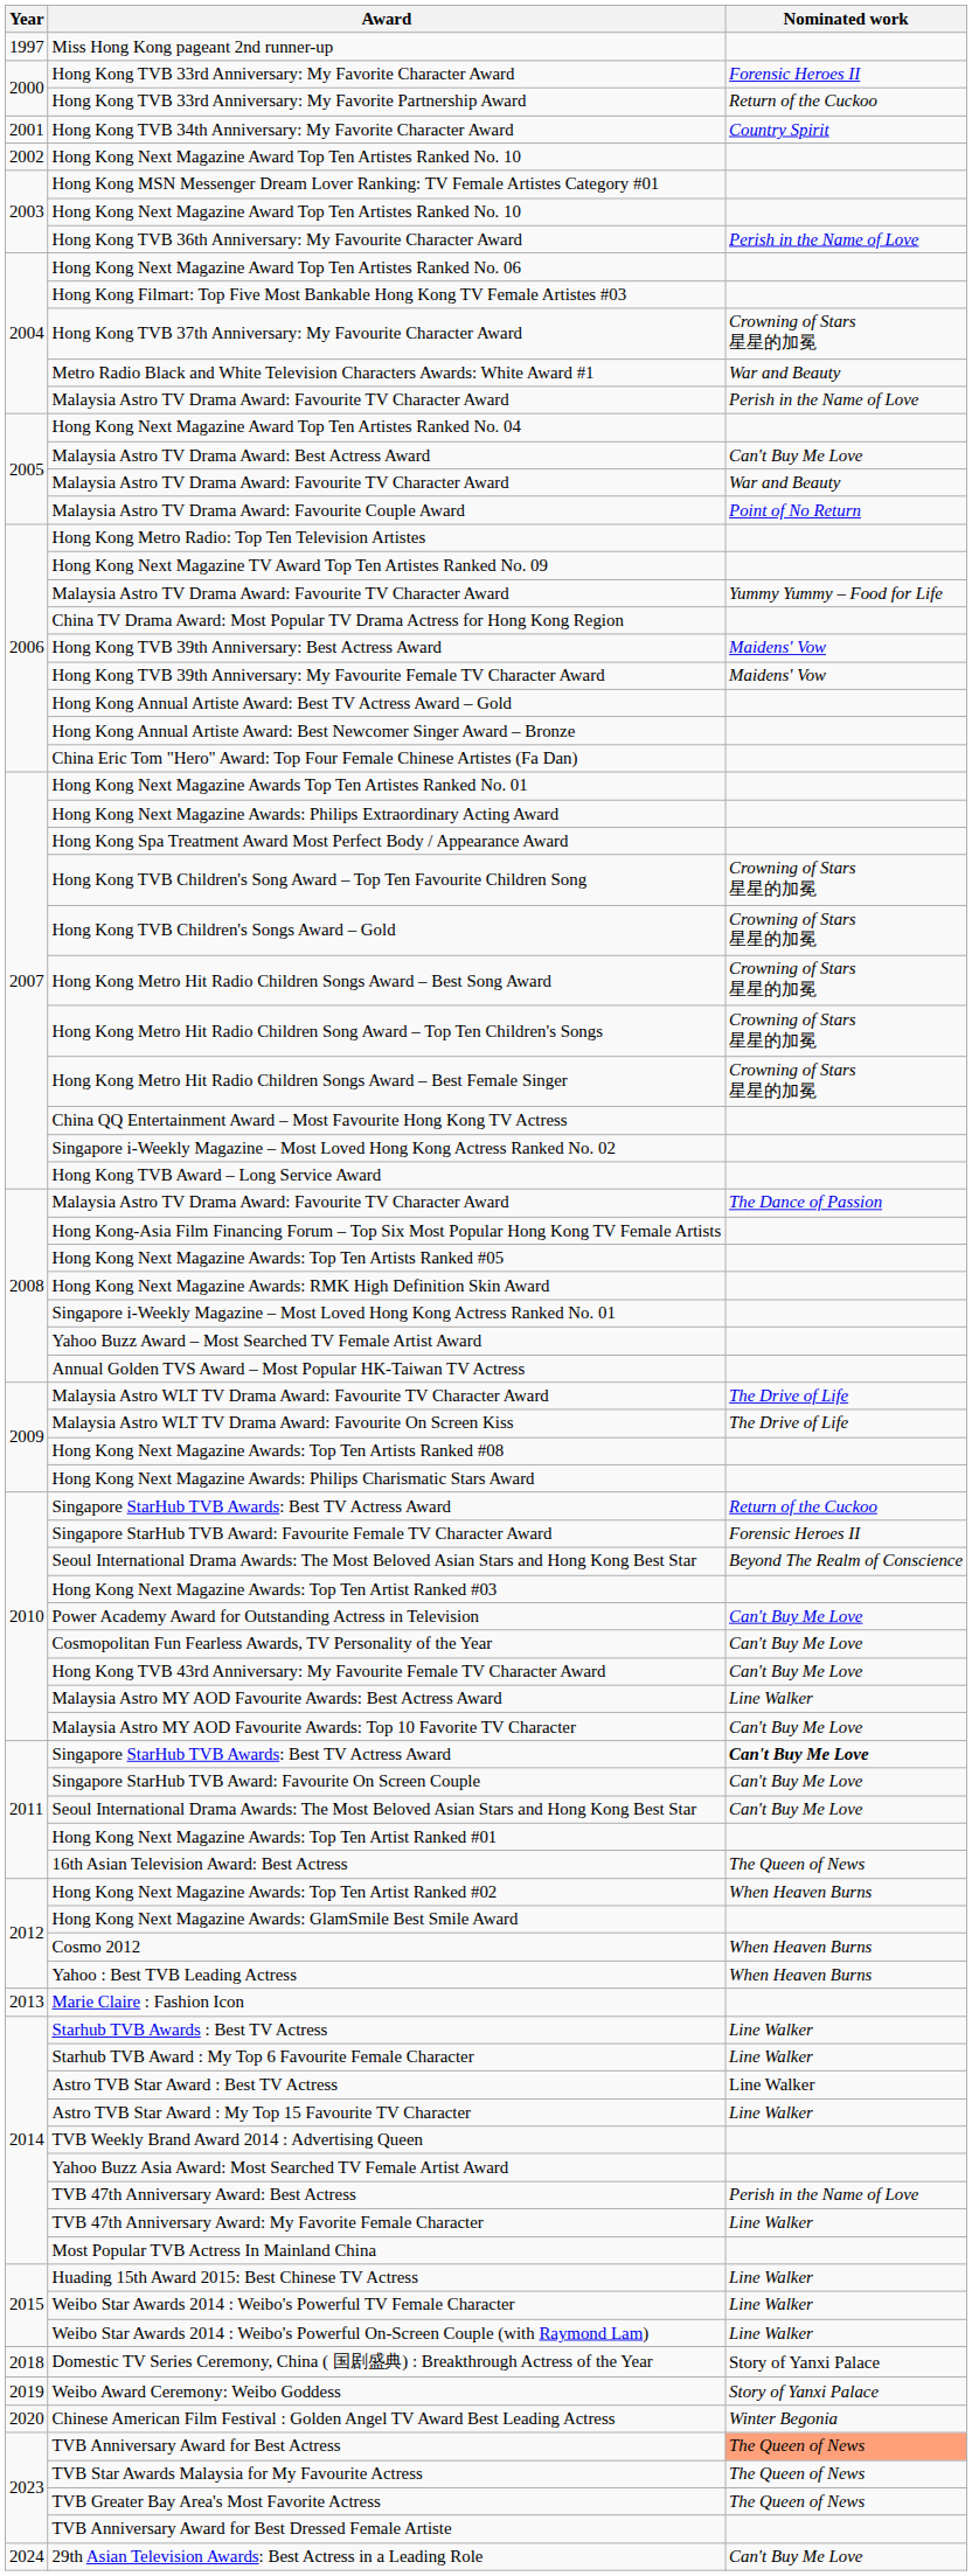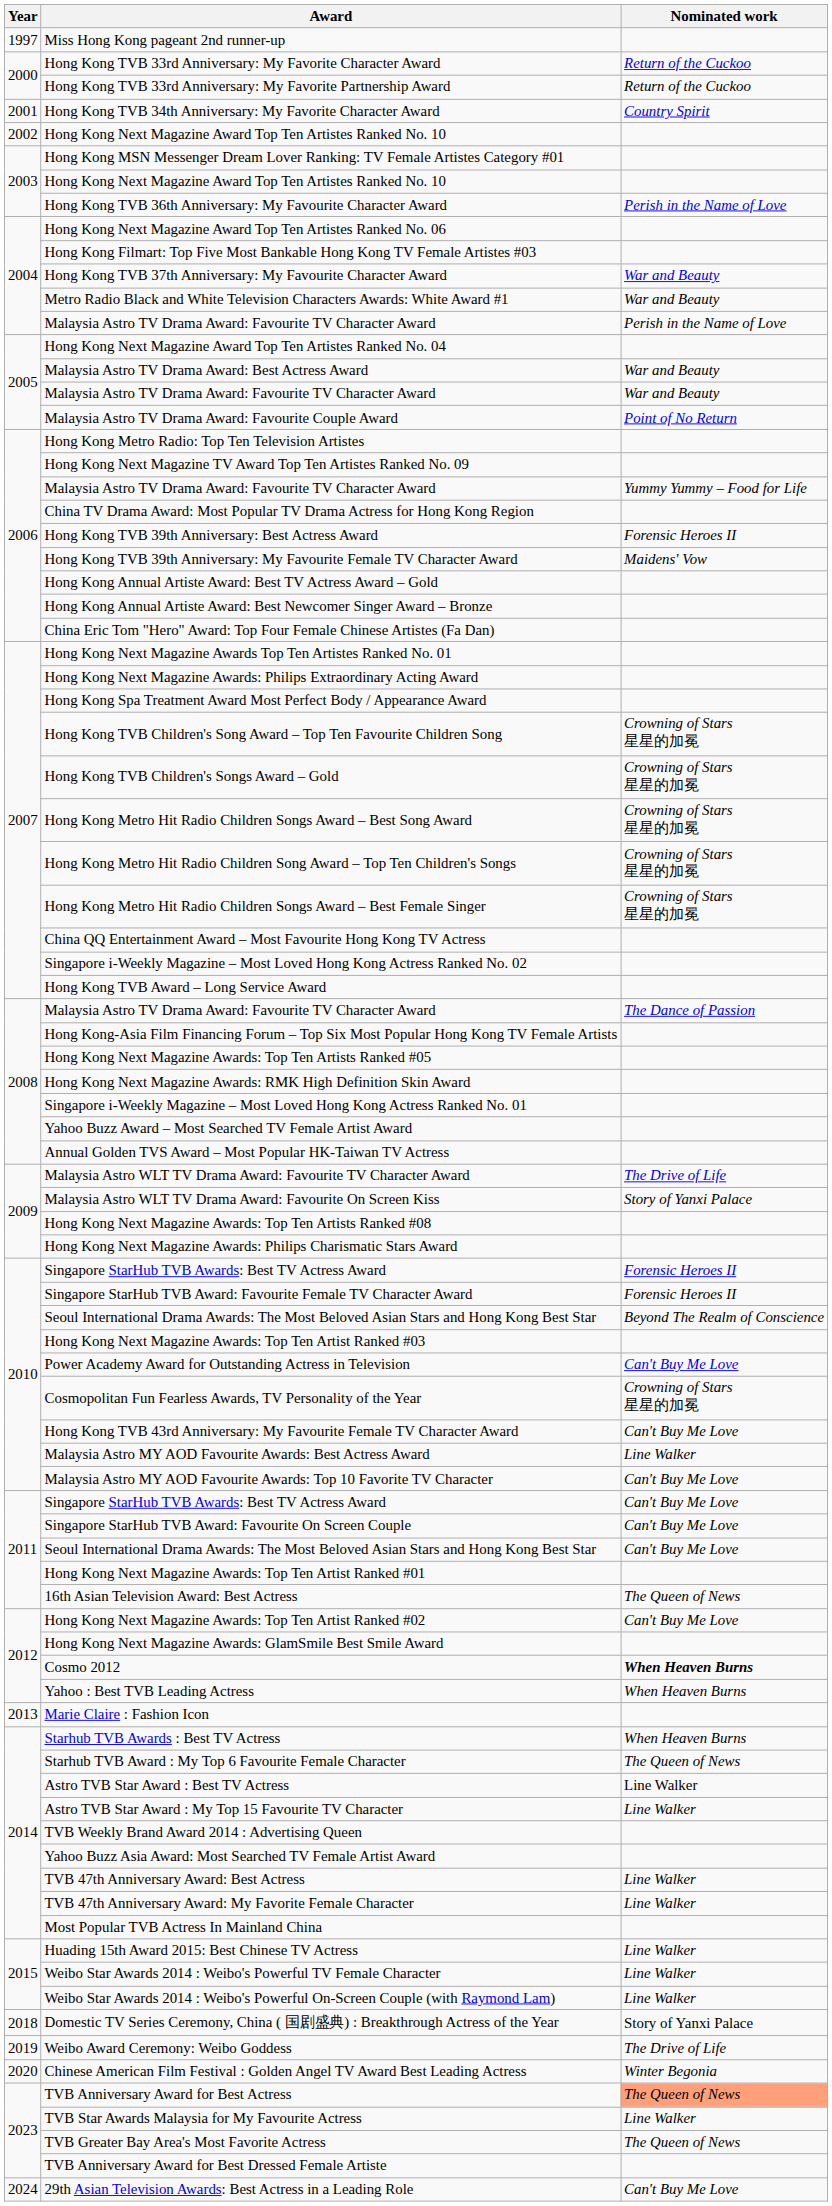 <table class="wikitable sortable">
 <tr>
 <th>Year</th>
 <th>Award</th>
 <th>Nominated work</th>
 </tr>
 <tr>
 <td>1997</td>
 <td>Miss Hong Kong pageant 2nd runner-up</td>
 <td></td>
 </tr>
 <tr>
 <td rowspan="2">2000</td>
 <td>Hong Kong TVB 33rd Anniversary: My Favorite Character Award</td>
-<td><em><a href='#'>Forensic Heroes II</a></em></td>
+<td><em><a href='#'>Return of the Cuckoo</a></em></td>
 </tr>
 <tr>
 <td>Hong Kong TVB 33rd Anniversary: My Favorite Partnership Award</td>
 <td><em>Return of the Cuckoo</em></td>
 </tr>
 <tr>
 <td>2001</td>
 <td>Hong Kong TVB 34th Anniversary: My Favorite Character Award</td>
 <td><em><a href='#'>Country Spirit</a></em></td>
 </tr>
 <tr>
 <td>2002</td>
 <td>Hong Kong Next Magazine Award Top Ten Artistes Ranked No. 10</td>
 <td></td>
 </tr>
 <tr>
 <td rowspan="3">2003</td>
 <td>Hong Kong MSN Messenger Dream Lover Ranking:  TV Female Artistes Category #01</td>
 <td></td>
 </tr>
 <tr>
 <td>Hong Kong Next Magazine Award Top Ten Artistes Ranked No. 10</td>
 <td></td>
 </tr>
 <tr>
 <td>Hong Kong TVB 36th Anniversary: My Favourite Character Award</td>
 <td><em><a href='#'>Perish in the Name of Love</a></em></td>
 </tr>
 <tr>
 <td rowspan="5">2004</td>
 <td>Hong Kong Next Magazine Award Top Ten Artistes Ranked No. 06</td>
 <td></td>
 </tr>
 <tr>
 <td>Hong Kong Filmart: Top Five Most Bankable Hong Kong TV Female Artistes #03</td>
 <td></td>
 </tr>
 <tr>
 <td>Hong Kong TVB 37th Anniversary: My Favourite Character Award</td>
-<td><em>Crowning of Stars</em><br>星星的加冕</td>
+<td><em><a href='#'>War and Beauty</a></em></td>
 </tr>
 <tr>
 <td>Metro Radio Black and White Television Characters Awards: White Award #1</td>
 <td><em>War and Beauty</em></td>
 </tr>
 <tr>
 <td>Malaysia Astro TV Drama Award: Favourite TV Character Award</td>
 <td><em>Perish in the Name of Love</em></td>
 </tr>
 <tr>
 <td rowspan="4">2005</td>
 <td>Hong Kong Next Magazine Award Top Ten Artistes Ranked No. 04</td>
 <td></td>
 </tr>
 <tr>
 <td>Malaysia Astro TV Drama Award: Best Actress Award</td>
-<td><em>Can't Buy Me Love</em></td>
+<td><em>War and Beauty</em></td>
 </tr>
 <tr>
 <td>Malaysia Astro TV Drama Award: Favourite TV Character Award</td>
 <td><em>War and Beauty</em></td>
 </tr>
 <tr>
 <td>Malaysia Astro TV Drama Award: Favourite Couple Award</td>
 <td><em><a href='#'>Point of No Return</a></em></td>
 </tr>
 <tr>
 <td rowspan="9">2006</td>
 <td>Hong Kong Metro Radio: Top Ten Television Artistes</td>
 <td></td>
 </tr>
 <tr>
 <td>Hong Kong Next Magazine TV Award Top Ten Artistes Ranked No. 09</td>
 <td></td>
 </tr>
 <tr>
 <td>Malaysia Astro TV Drama Award: Favourite TV Character Award</td>
 <td><em>Yummy Yummy – Food for Life</em></td>
 </tr>
 <tr>
 <td>China TV Drama Award: Most Popular TV Drama Actress for Hong Kong Region</td>
 <td></td>
 </tr>
 <tr>
 <td>Hong Kong TVB 39th Anniversary: Best Actress Award</td>
-<td><em><a href='#'>Maidens' Vow</a></em></td>
+<td><em>Forensic Heroes II</em></td>
 </tr>
 <tr>
 <td>Hong Kong TVB 39th Anniversary: My Favourite Female TV Character Award</td>
 <td><em>Maidens' Vow</em></td>
 </tr>
 <tr>
 <td>Hong Kong Annual Artiste Award: Best TV Actress Award – Gold</td>
 <td></td>
 </tr>
 <tr>
 <td>Hong Kong Annual Artiste Award: Best Newcomer Singer Award – Bronze</td>
 <td></td>
 </tr>
 <tr>
 <td>China Eric Tom "Hero" Award: Top Four Female Chinese Artistes (Fa Dan)</td>
 <td></td>
 </tr>
 <tr>
 <td rowspan="11">2007</td>
 <td>Hong Kong Next Magazine Awards Top Ten Artistes Ranked No. 01</td>
 <td></td>
 </tr>
 <tr>
 <td>Hong Kong Next Magazine Awards: Philips Extraordinary Acting Award</td>
 <td></td>
 </tr>
 <tr>
 <td>Hong Kong Spa Treatment Award Most Perfect Body / Appearance Award</td>
 <td></td>
 </tr>
 <tr>
 <td>Hong Kong TVB Children's Song Award – Top Ten Favourite Children Song</td>
 <td><em>Crowning of Stars</em><br>星星的加冕</td>
 </tr>
 <tr>
 <td>Hong Kong TVB Children's Songs Award – Gold</td>
 <td><em>Crowning of Stars</em><br>星星的加冕</td>
 </tr>
 <tr>
 <td>Hong Kong Metro Hit Radio Children Songs Award – Best Song Award</td>
 <td><em>Crowning of Stars</em><br>星星的加冕</td>
 </tr>
 <tr>
 <td>Hong Kong Metro Hit Radio Children Song Award – Top Ten Children's Songs</td>
 <td><em>Crowning of Stars</em><br>星星的加冕</td>
 </tr>
 <tr>
 <td>Hong Kong Metro Hit Radio Children Songs Award – Best Female Singer</td>
 <td><em>Crowning of Stars</em><br>星星的加冕</td>
 </tr>
 <tr>
 <td>China QQ Entertainment Award – Most Favourite Hong Kong TV Actress</td>
 <td></td>
 </tr>
 <tr>
 <td>Singapore i-Weekly Magazine – Most Loved Hong Kong Actress Ranked No. 02</td>
 <td></td>
 </tr>
 <tr>
 <td>Hong Kong TVB Award – Long Service Award</td>
 <td></td>
 </tr>
 <tr>
 <td rowspan="7">2008</td>
 <td>Malaysia Astro TV Drama Award: Favourite TV Character Award</td>
 <td><em><a href='#'>The Dance of Passion</a></em></td>
 </tr>
 <tr>
 <td>Hong Kong-Asia Film Financing Forum – Top Six Most Popular Hong Kong TV Female Artists</td>
 <td></td>
 </tr>
 <tr>
 <td>Hong Kong Next Magazine Awards: Top Ten Artists Ranked #05</td>
 <td></td>
 </tr>
 <tr>
 <td>Hong Kong Next Magazine Awards: RMK High Definition Skin Award</td>
 <td></td>
 </tr>
 <tr>
 <td>Singapore i-Weekly Magazine – Most Loved Hong Kong Actress Ranked No. 01</td>
 <td></td>
 </tr>
 <tr>
 <td>Yahoo Buzz Award – Most Searched TV Female Artist Award</td>
 <td></td>
 </tr>
 <tr>
 <td>Annual Golden TVS Award – Most Popular HK-Taiwan TV Actress</td>
 <td></td>
 </tr>
 <tr>
 <td rowspan="4">2009</td>
 <td>Malaysia Astro WLT TV Drama Award: Favourite TV Character Award</td>
 <td><em><a href='#'>The Drive of Life</a></em></td>
 </tr>
 <tr>
 <td>Malaysia Astro WLT TV Drama Award: Favourite On Screen Kiss</td>
-<td><em>The Drive of Life</em></td>
+<td><em>Story of Yanxi Palace</em></td>
 </tr>
 <tr>
 <td>Hong Kong Next Magazine Awards: Top Ten Artists Ranked #08</td>
 <td></td>
 </tr>
 <tr>
 <td>Hong Kong Next Magazine Awards: Philips Charismatic Stars Award</td>
 <td></td>
 </tr>
 <tr>
 <td rowspan="9">2010</td>
 <td>Singapore <a href='#'>StarHub TVB Awards</a>: Best TV Actress Award</td>
-<td><em><a href='#'>Return of the Cuckoo</a></em></td>
+<td><em><a href='#'>Forensic Heroes II</a></em></td>
 </tr>
 <tr>
 <td>Singapore StarHub TVB Award: Favourite Female TV Character Award</td>
 <td><em>Forensic Heroes II</em></td>
 </tr>
 <tr>
 <td>Seoul International Drama Awards: The Most Beloved Asian Stars and Hong Kong Best Star</td>
 <td><em>Beyond The Realm of Conscience</em></td>
 </tr>
 <tr>
 <td>Hong Kong Next Magazine Awards: Top Ten Artist Ranked #03</td>
 <td></td>
 </tr>
 <tr>
 <td>Power Academy Award for Outstanding Actress in Television</td>
 <td><em><a href='#'>Can't Buy Me Love</a></em></td>
 </tr>
 <tr>
 <td>Cosmopolitan Fun Fearless Awards, TV Personality of the Year</td>
-<td><em>Can't Buy Me Love</em></td>
+<td><em>Crowning of Stars</em><br>星星的加冕</td>
 </tr>
 <tr>
 <td>Hong Kong TVB 43rd Anniversary: My Favourite Female TV Character Award</td>
 <td><em>Can't Buy Me Love</em></td>
 </tr>
 <tr>
 <td>Malaysia Astro MY AOD Favourite Awards: Best Actress Award</td>
 <td><em>Line Walker</em></td>
 </tr>
 <tr>
 <td>Malaysia Astro MY AOD Favourite Awards: Top 10 Favorite TV Character</td>
 <td><em>Can't Buy Me Love</em></td>
 </tr>
 <tr>
 <td rowspan="5">2011</td>
 <td>Singapore <a href='#'>StarHub TVB Awards</a>: Best TV Actress Award</td>
-<td><strong><em>Can't Buy Me Love</em></strong></td>
+<td><em>Can't Buy Me Love</em></td>
 </tr>
 <tr>
 <td>Singapore StarHub TVB Award: Favourite On Screen Couple</td>
 <td><em>Can't Buy Me Love</em></td>
 </tr>
 <tr>
 <td>Seoul International Drama Awards: The Most Beloved Asian Stars and Hong Kong Best Star</td>
 <td><em>Can't Buy Me Love</em></td>
 </tr>
 <tr>
 <td>Hong Kong Next Magazine Awards: Top Ten Artist Ranked #01</td>
 <td></td>
 </tr>
 <tr>
 <td>16th Asian Television Award: Best Actress</td>
 <td><em>The Queen of News</em> </td>
 </tr>
 <tr>
 <td rowspan="4">2012</td>
 <td>Hong Kong Next Magazine Awards: Top Ten Artist Ranked #02</td>
-<td><em>When Heaven Burns</em></td>
+<td><em>Can't Buy Me Love</em></td>
 </tr>
 <tr>
 <td>Hong Kong Next Magazine Awards: GlamSmile Best Smile Award</td>
 <td></td>
 </tr>
 <tr>
 <td>Cosmo 2012</td>
-<td><em>When Heaven Burns</em></td>
+<td><strong><em>When Heaven Burns</em></strong></td>
 </tr>
 <tr>
 <td>Yahoo : Best TVB Leading Actress</td>
 <td><em>When Heaven Burns</em></td>
 </tr>
 <tr>
 <td rowspan="1">2013</td>
 <td><a href='#'>Marie Claire</a> : Fashion Icon</td>
 <td></td>
 </tr>
 <tr>
 <td rowspan="9">2014</td>
 <td><a href='#'>Starhub TVB Awards</a> : Best TV Actress</td>
-<td><em>Line Walker</em></td>
+<td><em>When Heaven Burns</em></td>
 </tr>
 <tr>
 <td>Starhub TVB Award : My Top 6 Favourite Female Character</td>
-<td><em>Line Walker</em></td>
+<td><em>The Queen of News</em></td>
 </tr>
 <tr>
 <td>Astro TVB Star Award : Best TV Actress</td>
 <td>Line Walker</td>
 </tr>
 <tr>
 <td>Astro TVB Star Award : My Top 15 Favourite TV Character</td>
 <td><em>Line Walker</em></td>
 </tr>
 <tr>
 <td>TVB Weekly Brand Award 2014 : Advertising Queen</td>
 <td></td>
 </tr>
 <tr>
 <td>Yahoo Buzz Asia Award: Most Searched TV Female Artist Award</td>
 <td></td>
 </tr>
 <tr>
 <td>TVB 47th Anniversary Award: Best Actress</td>
-<td><em>Perish in the Name of Love</em></td>
+<td><em>Line Walker</em></td>
 </tr>
 <tr>
 <td>TVB 47th Anniversary Award: My Favorite Female Character</td>
 <td><em>Line Walker</em></td>
 </tr>
 <tr>
 <td>Most Popular TVB Actress In Mainland China</td>
 <td></td>
 </tr>
 <tr>
 <td rowspan="3">2015</td>
 <td>Huading 15th Award 2015: Best Chinese TV Actress</td>
 <td><em>Line Walker</em></td>
 </tr>
 <tr>
 <td>Weibo Star Awards 2014 : Weibo's Powerful TV Female Character</td>
 <td><em>Line Walker</em></td>
 </tr>
 <tr>
 <td>Weibo Star Awards 2014 : Weibo's Powerful On-Screen Couple (with <a href='#'>Raymond Lam</a>)</td>
 <td><em>Line Walker</em></td>
 </tr>
 <tr>
 <td rowspan="1">2018</td>
 <td>Domestic TV Series Ceremony, China ( 国剧盛典) : Breakthrough Actress of the Year</td>
 <td>Story of Yanxi Palace</td>
 </tr>
 <tr>
 <td rowspan="1">2019</td>
 <td>Weibo Award Ceremony: Weibo Goddess</td>
-<td><em>Story of Yanxi Palace</em></td>
+<td><em>The Drive of Life</em></td>
 </tr>
 <tr>
 <td rowspan="1">2020</td>
 <td>Chinese American Film Festival : Golden Angel TV Award Best Leading Actress</td>
 <td><em>Winter Begonia</em></td>
 </tr>
 <tr>
 <td rowspan="4">2023</td>
 <td>TVB Anniversary Award for Best Actress</td>
 <td style="background: lightsalmon;"><em>The Queen of News</em></td>
 </tr>
 <tr>
 <td>TVB Star Awards Malaysia for My Favourite Actress</td>
-<td><em>The Queen of News</em></td>
+<td><em>Line Walker</em></td>
 </tr>
 <tr>
 <td>TVB Greater Bay Area's Most Favorite Actress</td>
 <td><em>The Queen of News</em></td>
 </tr>
 <tr>
 <td>TVB Anniversary Award for Best Dressed Female Artiste</td>
 </tr>
 <tr>
 <td rowspan="1">2024</td>
 <td>29th <a href='#'>Asian Television Awards</a>: Best Actress in a Leading Role</td>
 <td><em>Can't Buy Me Love</em></td>
 </tr>
 </table>
